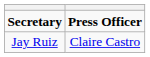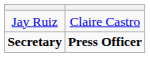 <table class="wikitable">
 <tr>
 <th></th>
 <th></th>
 </tr>
 <tr>
+<td style="text-align:center;"><a href='#'>Jay Ruiz</a></td>
+<td style="text-align:center;"><a href='#'>Claire Castro</a></td>
+</tr>
+<tr>
 <td style="text-align:center;"><strong>Secretary</strong></td>
 <td style="text-align:center;"><strong>Press Officer</strong></td>
 </tr>
-<tr>
-<td style="text-align:center;"><a href='#'>Jay Ruiz</a></td>
-<td style="text-align:center;"><a href='#'>Claire Castro</a></td>
-</tr>
 </table>
